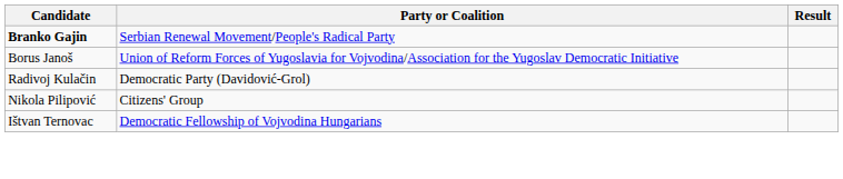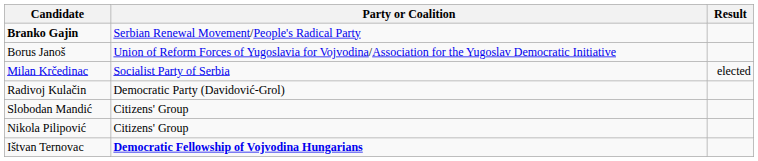 <table style="width:1000px;" class="wikitable">
 <tr>
 <th>Candidate</th>
 <th>Party or Coalition</th>
 <th>Result</th>
 </tr>
 <tr>
 <td align="left"><strong>Branko Gajin</strong></td>
 <td align="left"><a href='#'>Serbian Renewal Movement</a>/<a href='#'>People's Radical Party</a></td>
 <td align="right"></td>
 </tr>
 <tr>
 <td align="left">Borus Janoš</td>
 <td align="left"><a href='#'>Union of Reform Forces of Yugoslavia for Vojvodina</a>/<a href='#'>Association for the Yugoslav Democratic Initiative</a></td>
 <td align="right"></td>
 </tr>
 <tr>
+<td align="left"><a href='#'>Milan Krčedinac</a></td>
+<td align="left"><a href='#'>Socialist Party of Serbia</a></td>
+<td align="right">elected</td>
+</tr>
+<tr>
 <td align="left">Radivoj Kulačin</td>
 <td align="left">Democratic Party (Davidović-Grol)</td>
+<td align="right"></td>
+</tr>
+<tr>
+<td align="left">Slobodan Mandić</td>
+<td align="left">Citizens' Group</td>
 <td align="right"></td>
 </tr>
 <tr>
 <td align="left">Nikola Pilipović</td>
 <td align="left">Citizens' Group</td>
 <td align="right"></td>
 </tr>
 <tr>
 <td align="left">Ištvan Ternovac</td>
-<td align="left"><a href='#'>Democratic Fellowship of Vojvodina Hungarians</a></td>
+<td align="left"><strong><a href='#'>Democratic Fellowship of Vojvodina Hungarians</a></strong></td>
 <td align="right"></td>
 </tr>
 </table>
